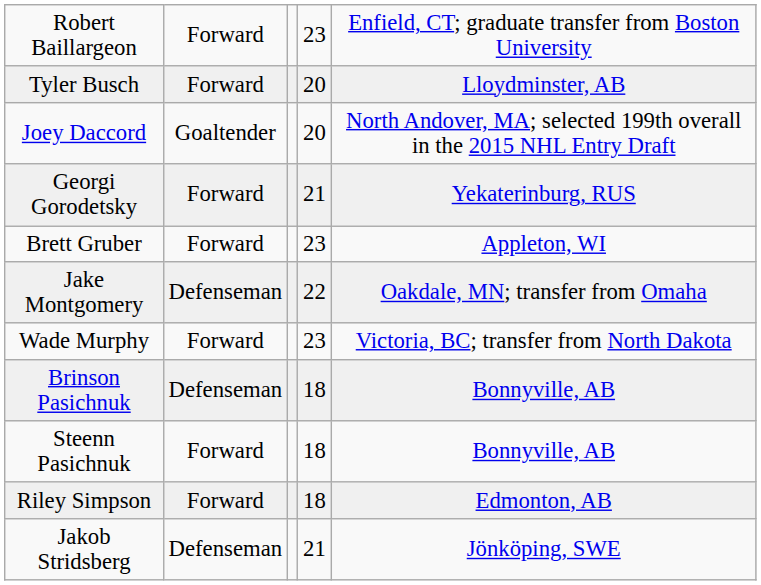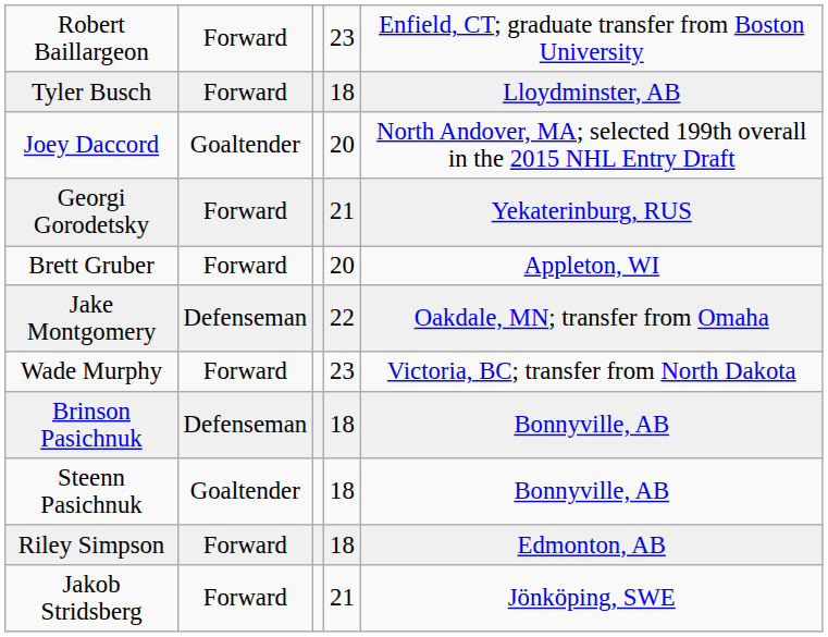 <table class="wikitable" width="60%">
 <tr align="center" bgcolor="">
 <td>Robert Baillargeon</td>
 <td>Forward</td>
 <td></td>
 <td>23</td>
 <td><a href='#'>Enfield, CT</a>; graduate transfer from <a href='#'>Boston University</a></td>
 </tr>
 <tr align="center" bgcolor="f0f0f0">
 <td>Tyler Busch</td>
 <td>Forward</td>
 <td></td>
-<td>20</td>
+<td>18</td>
 <td><a href='#'>Lloydminster, AB</a></td>
 </tr>
 <tr align="center" bgcolor="">
 <td><a href='#'>Joey Daccord</a></td>
 <td>Goaltender</td>
 <td></td>
 <td>20</td>
 <td><a href='#'>North Andover, MA</a>; selected 199th overall in the <a href='#'>2015 NHL Entry Draft</a></td>
 </tr>
 <tr align="center" bgcolor="f0f0f0">
 <td>Georgi Gorodetsky</td>
 <td>Forward</td>
 <td></td>
 <td>21</td>
 <td><a href='#'>Yekaterinburg, RUS</a></td>
 </tr>
 <tr align="center" bgcolor="">
 <td>Brett Gruber</td>
 <td>Forward</td>
 <td></td>
-<td>23</td>
+<td>20</td>
 <td><a href='#'>Appleton, WI</a></td>
 </tr>
 <tr align="center" bgcolor="f0f0f0">
 <td>Jake Montgomery</td>
 <td>Defenseman</td>
 <td></td>
 <td>22</td>
 <td><a href='#'>Oakdale, MN</a>; transfer from <a href='#'>Omaha</a></td>
 </tr>
 <tr align="center" bgcolor="">
 <td>Wade Murphy</td>
 <td>Forward</td>
 <td></td>
 <td>23</td>
 <td><a href='#'>Victoria, BC</a>; transfer from <a href='#'>North Dakota</a></td>
 </tr>
 <tr align="center" bgcolor="f0f0f0">
 <td><a href='#'>Brinson Pasichnuk</a></td>
 <td>Defenseman</td>
 <td></td>
 <td>18</td>
 <td><a href='#'>Bonnyville, AB</a></td>
 </tr>
 <tr align="center" bgcolor="">
 <td>Steenn Pasichnuk</td>
-<td>Forward</td>
+<td>Goaltender</td>
 <td></td>
 <td>18</td>
 <td><a href='#'>Bonnyville, AB</a></td>
 </tr>
 <tr align="center" bgcolor="f0f0f0">
 <td>Riley Simpson</td>
 <td>Forward</td>
 <td></td>
 <td>18</td>
 <td><a href='#'>Edmonton, AB</a></td>
 </tr>
 <tr align="center" bgcolor="">
 <td>Jakob Stridsberg</td>
-<td>Defenseman</td>
+<td>Forward</td>
 <td></td>
 <td>21</td>
 <td><a href='#'>Jönköping, SWE</a></td>
 </tr>
 </table>
